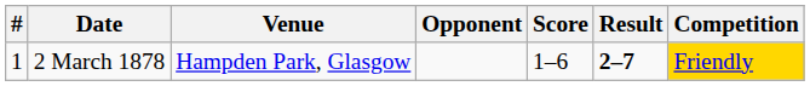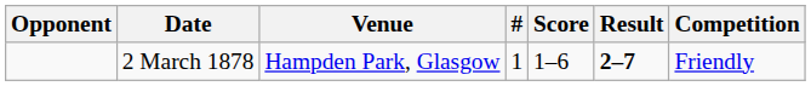 <table class="wikitable">
 <tr>
-<th>#</th>
+<th>Opponent</th>
 <th>Date</th>
 <th>Venue</th>
-<th>Opponent</th>
+<th>#</th>
 <th>Score</th>
 <th>Result</th>
 <th>Competition</th>
 </tr>
 <tr>
-<td>1</td>
+<td></td>
 <td>2 March 1878</td>
 <td><a href='#'>Hampden Park</a>, <a href='#'>Glasgow</a></td>
-<td></td>
+<td>1</td>
 <td>1–6</td>
 <td><strong>2–7</strong></td>
-<td style="background: gold;"><a href='#'>Friendly</a></td>
+<td><a href='#'>Friendly</a></td>
 </tr>
 </table>
